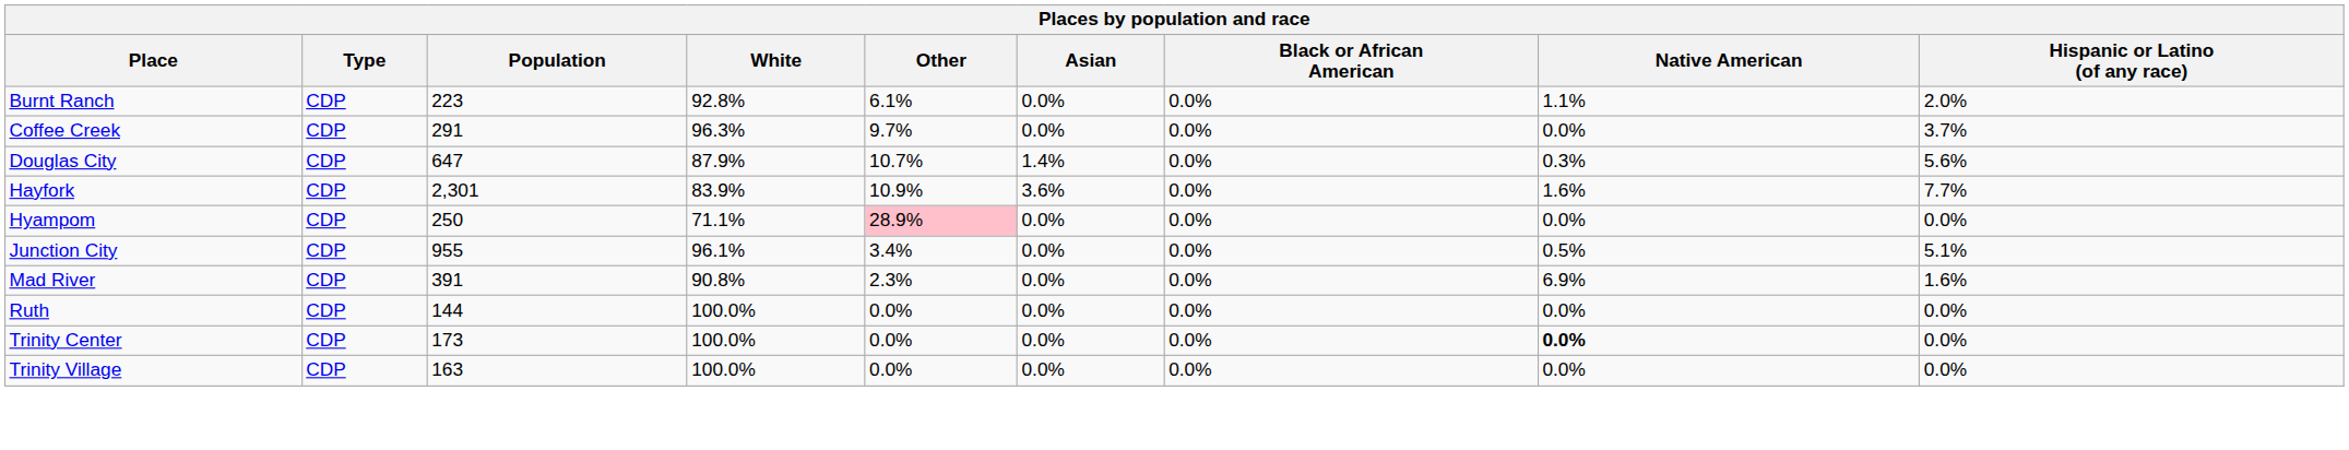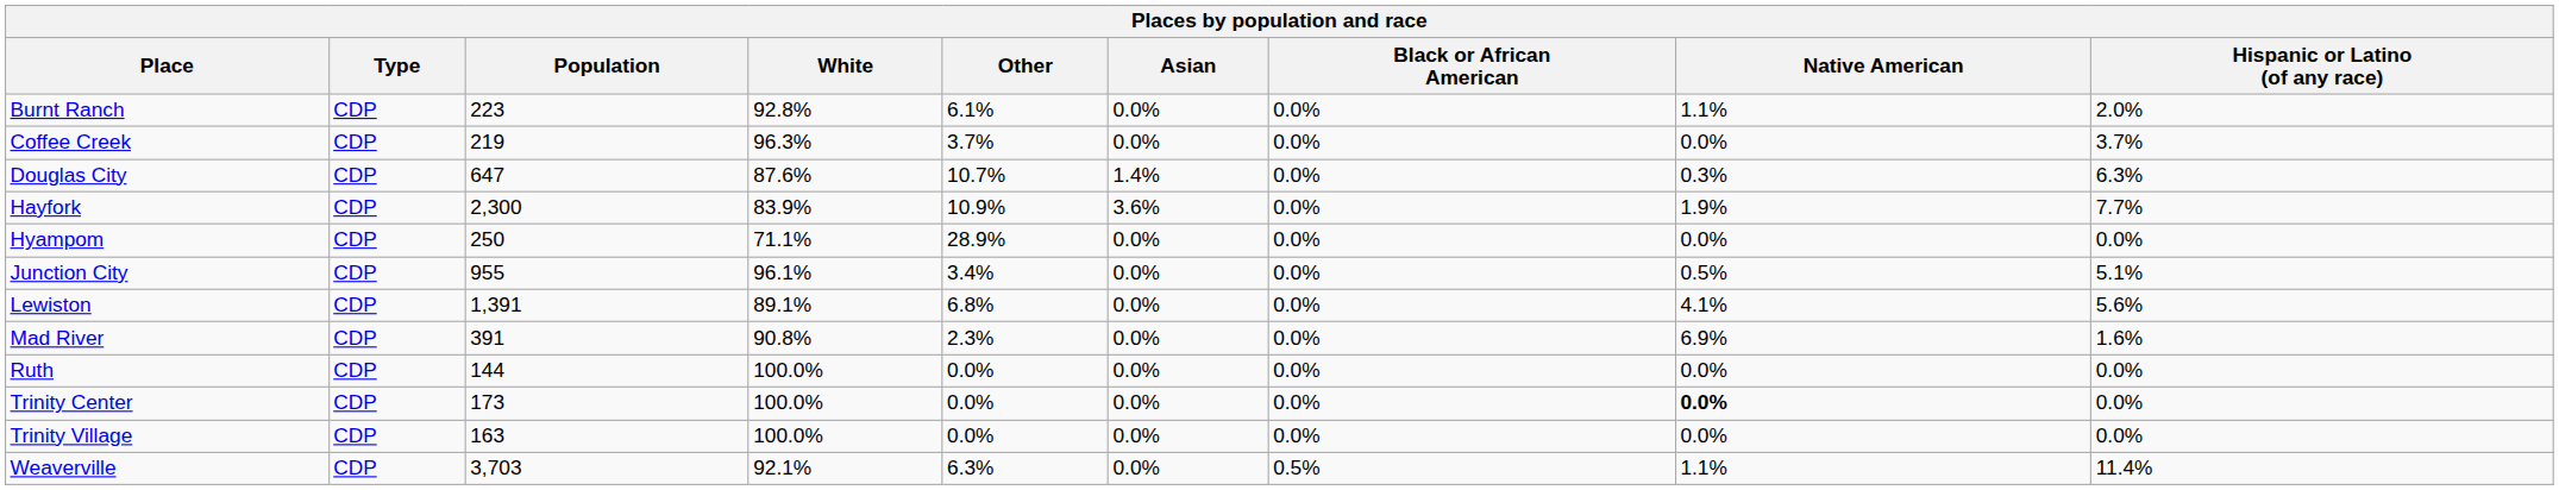 <table class="wikitable sortable mw-collapsible collapsible collapsed" style="width: 100%;">
 <tr>
 <th colspan=9>Places by population and race</th>
 </tr>
 <tr>
 <th>Place</th>
 <th>Type</th>
 <th data-sort-type="number">Population</th>
 <th data-sort-type="number">White</th>
 <th data-sort-type="number">Other<br></th>
 <th data-sort-type="number">Asian</th>
 <th data-sort-type="number">Black or African<br>American</th>
 <th data-sort-type="number">Native American<br></th>
 <th data-sort-type="number">Hispanic or Latino<br>(of any race)</th>
 </tr>
 <tr>
 <td><a href='#'>Burnt Ranch</a></td>
 <td><a href='#'>CDP</a></td>
 <td>223</td>
 <td>92.8%</td>
 <td>6.1%</td>
 <td>0.0%</td>
 <td>0.0%</td>
 <td>1.1%</td>
 <td>2.0%</td>
 </tr>
 <tr>
 <td><a href='#'>Coffee Creek</a></td>
 <td><a href='#'>CDP</a></td>
-<td>291</td>
+<td>219</td>
 <td>96.3%</td>
-<td>9.7%</td>
+<td>3.7%</td>
 <td>0.0%</td>
 <td>0.0%</td>
 <td>0.0%</td>
 <td>3.7%</td>
 </tr>
 <tr>
 <td><a href='#'>Douglas City</a></td>
 <td><a href='#'>CDP</a></td>
 <td>647</td>
-<td>87.9%</td>
+<td>87.6%</td>
 <td>10.7%</td>
 <td>1.4%</td>
 <td>0.0%</td>
 <td>0.3%</td>
-<td>5.6%</td>
+<td>6.3%</td>
 </tr>
 <tr>
 <td><a href='#'>Hayfork</a></td>
 <td><a href='#'>CDP</a></td>
-<td>2,301</td>
+<td>2,300</td>
 <td>83.9%</td>
 <td>10.9%</td>
 <td>3.6%</td>
 <td>0.0%</td>
-<td>1.6%</td>
+<td>1.9%</td>
 <td>7.7%</td>
 </tr>
 <tr>
 <td><a href='#'>Hyampom</a></td>
 <td><a href='#'>CDP</a></td>
 <td>250</td>
 <td>71.1%</td>
-<td style="background: pink;">28.9%</td>
+<td>28.9%</td>
 <td>0.0%</td>
 <td>0.0%</td>
 <td>0.0%</td>
 <td>0.0%</td>
 </tr>
 <tr>
 <td><a href='#'>Junction City</a></td>
 <td><a href='#'>CDP</a></td>
 <td>955</td>
 <td>96.1%</td>
 <td>3.4%</td>
 <td>0.0%</td>
 <td>0.0%</td>
 <td>0.5%</td>
 <td>5.1%</td>
+</tr>
+<tr>
+<td><a href='#'>Lewiston</a></td>
+<td><a href='#'>CDP</a></td>
+<td>1,391</td>
+<td>89.1%</td>
+<td>6.8%</td>
+<td>0.0%</td>
+<td>0.0%</td>
+<td>4.1%</td>
+<td>5.6%</td>
 </tr>
 <tr>
 <td><a href='#'>Mad River</a></td>
 <td><a href='#'>CDP</a></td>
 <td>391</td>
 <td>90.8%</td>
 <td>2.3%</td>
 <td>0.0%</td>
 <td>0.0%</td>
 <td>6.9%</td>
 <td>1.6%</td>
 </tr>
 <tr>
 <td><a href='#'>Ruth</a></td>
 <td><a href='#'>CDP</a></td>
 <td>144</td>
 <td>100.0%</td>
 <td>0.0%</td>
 <td>0.0%</td>
 <td>0.0%</td>
 <td>0.0%</td>
 <td>0.0%</td>
 </tr>
 <tr>
 <td><a href='#'>Trinity Center</a></td>
 <td><a href='#'>CDP</a></td>
 <td>173</td>
 <td>100.0%</td>
 <td>0.0%</td>
 <td>0.0%</td>
 <td>0.0%</td>
 <td><strong>0.0%</strong></td>
 <td>0.0%</td>
 </tr>
 <tr>
 <td><a href='#'>Trinity Village</a></td>
 <td><a href='#'>CDP</a></td>
 <td>163</td>
 <td>100.0%</td>
 <td>0.0%</td>
 <td>0.0%</td>
 <td>0.0%</td>
 <td>0.0%</td>
 <td>0.0%</td>
 </tr>
+<tr>
+<td><a href='#'>Weaverville</a></td>
+<td><a href='#'>CDP</a></td>
+<td>3,703</td>
+<td>92.1%</td>
+<td>6.3%</td>
+<td>0.0%</td>
+<td>0.5%</td>
+<td>1.1%</td>
+<td>11.4%</td>
+</tr>
 </table>
